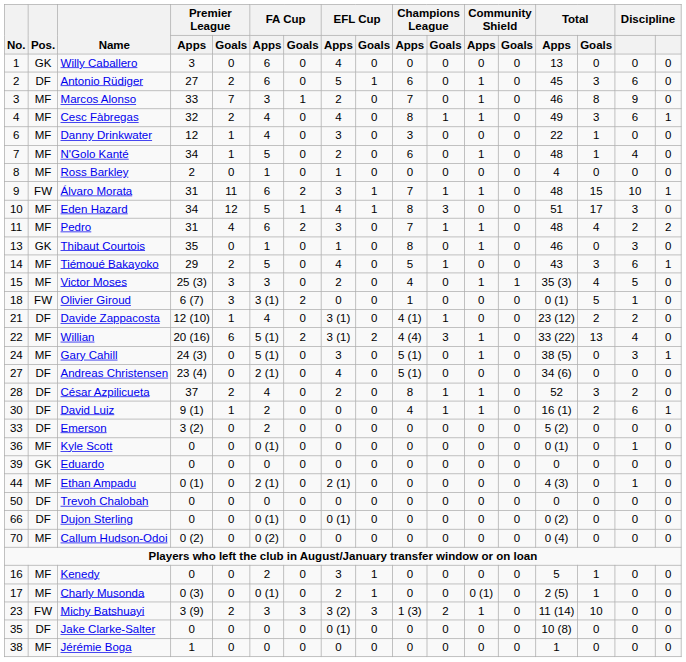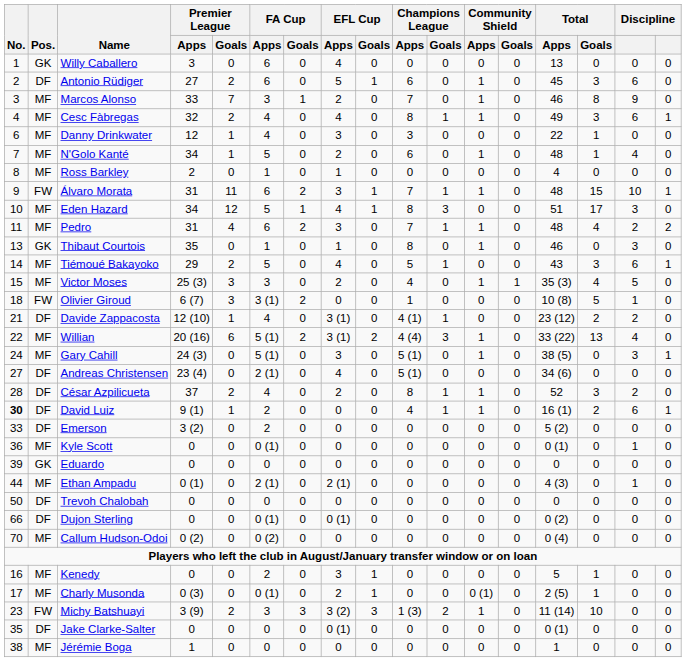 <table class="wikitable" style="text-align:center">
 <tr>
 <th rowspan="2" style="vertical-align:bottom;">No.</th>
 <th rowspan="2" style="vertical-align:bottom;">Pos.</th>
 <th rowspan="2" style="vertical-align:bottom;">Name</th>
 <th colspan="2" style="width:85px;">Premier League</th>
 <th colspan="2" style="width:85px;">FA Cup</th>
 <th colspan="2" style="width:85px;">EFL Cup</th>
 <th colspan="2" style="width:85px;">Champions League</th>
 <th colspan="2" style="width:85px;">Community Shield</th>
 <th colspan="2" style="width:85px;">Total</th>
 <th colspan="2" style="width:85px;">Discipline</th>
 </tr>
 <tr>
 <th>Apps</th>
 <th>Goals</th>
 <th>Apps</th>
 <th>Goals</th>
 <th>Apps</th>
 <th>Goals</th>
 <th>Apps</th>
 <th>Goals</th>
 <th>Apps</th>
 <th>Goals</th>
 <th>Apps</th>
 <th>Goals</th>
 <th></th>
 <th></th>
 </tr>
 <tr>
 <td>1</td>
 <td>GK</td>
 <td align="left"> <a href='#'>Willy Caballero</a></td>
 <td>3</td>
 <td>0</td>
 <td>6</td>
 <td>0</td>
 <td>4</td>
 <td>0</td>
 <td>0</td>
 <td>0</td>
 <td>0</td>
 <td>0</td>
 <td>13</td>
 <td>0</td>
 <td>0</td>
 <td>0</td>
 </tr>
 <tr>
 <td>2</td>
 <td>DF</td>
 <td align="left"> <a href='#'>Antonio Rüdiger</a></td>
 <td>27</td>
 <td>2</td>
 <td>6</td>
 <td>0</td>
 <td>5</td>
 <td>1</td>
 <td>6</td>
 <td>0</td>
 <td>1</td>
 <td>0</td>
 <td>45</td>
 <td>3</td>
 <td>6</td>
 <td>0</td>
 </tr>
 <tr>
 <td>3</td>
 <td>MF</td>
 <td align="left"> <a href='#'>Marcos Alonso</a></td>
 <td>33</td>
 <td>7</td>
 <td>3</td>
 <td>1</td>
 <td>2</td>
 <td>0</td>
 <td>7</td>
 <td>0</td>
 <td>1</td>
 <td>0</td>
 <td>46</td>
 <td>8</td>
 <td>9</td>
 <td>0</td>
 </tr>
 <tr>
 <td>4</td>
 <td>MF</td>
 <td align="left"> <a href='#'>Cesc Fàbregas</a></td>
 <td>32</td>
 <td>2</td>
 <td>4</td>
 <td>0</td>
 <td>4</td>
 <td>0</td>
 <td>8</td>
 <td>1</td>
 <td>1</td>
 <td>0</td>
 <td>49</td>
 <td>3</td>
 <td>6</td>
 <td>1</td>
 </tr>
 <tr>
 <td>6</td>
 <td>MF</td>
 <td align="left"> <a href='#'>Danny Drinkwater</a></td>
 <td>12</td>
 <td>1</td>
 <td>4</td>
 <td>0</td>
 <td>3</td>
 <td>0</td>
 <td>3</td>
 <td>0</td>
 <td>0</td>
 <td>0</td>
 <td>22</td>
 <td>1</td>
 <td>0</td>
 <td>0</td>
 </tr>
 <tr>
 <td>7</td>
 <td>MF</td>
 <td align="left"> <a href='#'>N'Golo Kanté</a></td>
 <td>34</td>
 <td>1</td>
 <td>5</td>
 <td>0</td>
 <td>2</td>
 <td>0</td>
 <td>6</td>
 <td>0</td>
 <td>1</td>
 <td>0</td>
 <td>48</td>
 <td>1</td>
 <td>4</td>
 <td>0</td>
 </tr>
 <tr>
 <td>8</td>
 <td>MF</td>
 <td align="left"> <a href='#'>Ross Barkley</a></td>
 <td>2</td>
 <td>0</td>
 <td>1</td>
 <td>0</td>
 <td>1</td>
 <td>0</td>
 <td>0</td>
 <td>0</td>
 <td>0</td>
 <td>0</td>
 <td>4</td>
 <td>0</td>
 <td>0</td>
 <td>0</td>
 </tr>
 <tr>
 <td>9</td>
 <td>FW</td>
 <td align="left"> <a href='#'>Álvaro Morata</a></td>
 <td>31</td>
 <td>11</td>
 <td>6</td>
 <td>2</td>
 <td>3</td>
 <td>1</td>
 <td>7</td>
 <td>1</td>
 <td>1</td>
 <td>0</td>
 <td>48</td>
 <td>15</td>
 <td>10</td>
 <td>1</td>
 </tr>
 <tr>
 <td>10</td>
 <td>MF</td>
 <td align="left"> <a href='#'>Eden Hazard</a></td>
 <td>34</td>
 <td>12</td>
 <td>5</td>
 <td>1</td>
 <td>4</td>
 <td>1</td>
 <td>8</td>
 <td>3</td>
 <td>0</td>
 <td>0</td>
 <td>51</td>
 <td>17</td>
 <td>3</td>
 <td>0</td>
 </tr>
 <tr>
 <td>11</td>
 <td>MF</td>
 <td align="left"> <a href='#'>Pedro</a></td>
 <td>31</td>
 <td>4</td>
 <td>6</td>
 <td>2</td>
 <td>3</td>
 <td>0</td>
 <td>7</td>
 <td>1</td>
 <td>1</td>
 <td>0</td>
 <td>48</td>
 <td>4</td>
 <td>2</td>
 <td>2</td>
 </tr>
 <tr>
 <td>13</td>
 <td>GK</td>
 <td align="left"> <a href='#'>Thibaut Courtois</a></td>
 <td>35</td>
 <td>0</td>
 <td>1</td>
 <td>0</td>
 <td>1</td>
 <td>0</td>
 <td>8</td>
 <td>0</td>
 <td>1</td>
 <td>0</td>
 <td>46</td>
 <td>0</td>
 <td>3</td>
 <td>0</td>
 </tr>
 <tr>
 <td>14</td>
 <td>MF</td>
 <td align="left"> <a href='#'>Tiémoué Bakayoko</a></td>
 <td>29</td>
 <td>2</td>
 <td>5</td>
 <td>0</td>
 <td>4</td>
 <td>0</td>
 <td>5</td>
 <td>1</td>
 <td>0</td>
 <td>0</td>
 <td>43</td>
 <td>3</td>
 <td>6</td>
 <td>1</td>
 </tr>
 <tr>
 <td>15</td>
 <td>MF</td>
 <td align="left"> <a href='#'>Victor Moses</a></td>
 <td>25 (3)</td>
 <td>3</td>
 <td>3</td>
 <td>0</td>
 <td>2</td>
 <td>0</td>
 <td>4</td>
 <td>0</td>
 <td>1</td>
 <td>1</td>
 <td>35 (3)</td>
 <td>4</td>
 <td>5</td>
 <td>0</td>
 </tr>
 <tr>
 <td>18</td>
 <td>FW</td>
 <td align="left"> <a href='#'>Olivier Giroud</a></td>
 <td>6 (7)</td>
 <td>3</td>
 <td>3 (1)</td>
 <td>2</td>
 <td>0</td>
 <td>0</td>
 <td>1</td>
 <td>0</td>
 <td>0</td>
 <td>0</td>
-<td>0 (1)</td>
+<td>10 (8)</td>
 <td>5</td>
 <td>1</td>
 <td>0</td>
 </tr>
 <tr>
 <td>21</td>
 <td>DF</td>
 <td align="left"> <a href='#'>Davide Zappacosta</a></td>
 <td>12 (10)</td>
 <td>1</td>
 <td>4</td>
 <td>0</td>
 <td>3 (1)</td>
 <td>0</td>
 <td>4 (1)</td>
 <td>1</td>
 <td>0</td>
 <td>0</td>
 <td>23 (12)</td>
 <td>2</td>
 <td>2</td>
 <td>0</td>
 </tr>
 <tr>
 <td>22</td>
 <td>MF</td>
 <td align="left"> <a href='#'>Willian</a></td>
 <td>20 (16)</td>
 <td>6</td>
 <td>5 (1)</td>
 <td>2</td>
 <td>3 (1)</td>
 <td>2</td>
 <td>4 (4)</td>
 <td>3</td>
 <td>1</td>
 <td>0</td>
 <td>33 (22)</td>
 <td>13</td>
 <td>4</td>
 <td>0</td>
 </tr>
 <tr>
 <td>24</td>
 <td>MF</td>
 <td align="left"> <a href='#'>Gary Cahill</a></td>
 <td>24 (3)</td>
 <td>0</td>
 <td>5 (1)</td>
 <td>0</td>
 <td>3</td>
 <td>0</td>
 <td>5 (1)</td>
 <td>0</td>
 <td>1</td>
 <td>0</td>
 <td>38 (5)</td>
 <td>0</td>
 <td>3</td>
 <td>1</td>
 </tr>
 <tr>
 <td>27</td>
 <td>DF</td>
 <td align="left"> <a href='#'>Andreas Christensen</a></td>
 <td>23 (4)</td>
 <td>0</td>
 <td>2 (1)</td>
 <td>0</td>
 <td>4</td>
 <td>0</td>
 <td>5 (1)</td>
 <td>0</td>
 <td>0</td>
 <td>0</td>
 <td>34 (6)</td>
 <td>0</td>
 <td>0</td>
 <td>0</td>
 </tr>
 <tr>
 <td>28</td>
 <td>DF</td>
 <td align="left"> <a href='#'>César Azpilicueta</a></td>
 <td>37</td>
 <td>2</td>
 <td>4</td>
 <td>0</td>
 <td>2</td>
 <td>0</td>
 <td>8</td>
 <td>1</td>
 <td>1</td>
 <td>0</td>
 <td>52</td>
 <td>3</td>
 <td>2</td>
 <td>0</td>
 </tr>
 <tr>
-<td>30</td>
+<td><strong>30</strong></td>
 <td>DF</td>
 <td align="left"> <a href='#'>David Luiz</a></td>
 <td>9 (1)</td>
 <td>1</td>
 <td>2</td>
 <td>0</td>
 <td>0</td>
 <td>0</td>
 <td>4</td>
 <td>1</td>
 <td>1</td>
 <td>0</td>
 <td>16 (1)</td>
 <td>2</td>
 <td>6</td>
 <td>1</td>
 </tr>
 <tr>
 <td>33</td>
 <td>DF</td>
 <td align="left"> <a href='#'>Emerson</a></td>
 <td>3 (2)</td>
 <td>0</td>
 <td>2</td>
 <td>0</td>
 <td>0</td>
 <td>0</td>
 <td>0</td>
 <td>0</td>
 <td>0</td>
 <td>0</td>
 <td>5 (2)</td>
 <td>0</td>
 <td>0</td>
 <td>0</td>
 </tr>
 <tr>
 <td>36</td>
 <td>MF</td>
 <td align="left"> <a href='#'>Kyle Scott</a></td>
 <td>0</td>
 <td>0</td>
 <td>0 (1)</td>
 <td>0</td>
 <td>0</td>
 <td>0</td>
 <td>0</td>
 <td>0</td>
 <td>0</td>
 <td>0</td>
 <td>0 (1)</td>
 <td>0</td>
 <td>1</td>
 <td>0</td>
 </tr>
 <tr>
 <td>39</td>
 <td>GK</td>
 <td align="left"> <a href='#'>Eduardo</a></td>
 <td>0</td>
 <td>0</td>
 <td>0</td>
 <td>0</td>
 <td>0</td>
 <td>0</td>
 <td>0</td>
 <td>0</td>
 <td>0</td>
 <td>0</td>
 <td>0</td>
 <td>0</td>
 <td>0</td>
 <td>0</td>
 </tr>
 <tr>
 <td>44</td>
 <td>MF</td>
 <td align="left"> <a href='#'>Ethan Ampadu</a></td>
 <td>0 (1)</td>
 <td>0</td>
 <td>2 (1)</td>
 <td>0</td>
 <td>2 (1)</td>
 <td>0</td>
 <td>0</td>
 <td>0</td>
 <td>0</td>
 <td>0</td>
 <td>4 (3)</td>
 <td>0</td>
 <td>1</td>
 <td>0</td>
 </tr>
 <tr>
 <td>50</td>
 <td>DF</td>
 <td align="left"> <a href='#'>Trevoh Chalobah</a></td>
 <td>0</td>
 <td>0</td>
 <td>0</td>
 <td>0</td>
 <td>0</td>
 <td>0</td>
 <td>0</td>
 <td>0</td>
 <td>0</td>
 <td>0</td>
 <td>0</td>
 <td>0</td>
 <td>0</td>
 <td>0</td>
 </tr>
 <tr>
 <td>66</td>
 <td>DF</td>
 <td align="left"> <a href='#'>Dujon Sterling</a></td>
 <td>0</td>
 <td>0</td>
 <td>0 (1)</td>
 <td>0</td>
 <td>0 (1)</td>
 <td>0</td>
 <td>0</td>
 <td>0</td>
 <td>0</td>
 <td>0</td>
 <td>0 (2)</td>
 <td>0</td>
 <td>0</td>
 <td>0</td>
 </tr>
 <tr>
 <td>70</td>
 <td>MF</td>
 <td align="left"> <a href='#'>Callum Hudson-Odoi</a></td>
 <td>0 (2)</td>
 <td>0</td>
 <td>0 (2)</td>
 <td>0</td>
 <td>0</td>
 <td>0</td>
 <td>0</td>
 <td>0</td>
 <td>0</td>
 <td>0</td>
 <td>0 (4)</td>
 <td>0</td>
 <td>0</td>
 <td>0</td>
 </tr>
 <tr>
 <td colspan="17"><strong>Players who left the club in August/January transfer window or on loan</strong></td>
 </tr>
 <tr>
 <td>16</td>
 <td>MF</td>
 <td align="left"> <a href='#'>Kenedy</a></td>
 <td>0</td>
 <td>0</td>
 <td>2</td>
 <td>0</td>
 <td>3</td>
 <td>1</td>
 <td>0</td>
 <td>0</td>
 <td>0</td>
 <td>0</td>
 <td>5</td>
 <td>1</td>
 <td>0</td>
 <td>0</td>
 </tr>
 <tr>
 <td>17</td>
 <td>MF</td>
 <td align="left"> <a href='#'>Charly Musonda</a></td>
 <td>0 (3)</td>
 <td>0</td>
 <td>0 (1)</td>
 <td>0</td>
 <td>2</td>
 <td>1</td>
 <td>0</td>
 <td>0</td>
 <td>0 (1)</td>
 <td>0</td>
 <td>2 (5)</td>
 <td>1</td>
 <td>0</td>
 <td>0</td>
 </tr>
 <tr>
 <td>23</td>
 <td>FW</td>
 <td align="left"> <a href='#'>Michy Batshuayi</a></td>
 <td>3 (9)</td>
 <td>2</td>
 <td>3</td>
 <td>3</td>
 <td>3 (2)</td>
 <td>3</td>
 <td>1 (3)</td>
 <td>2</td>
 <td>1</td>
 <td>0</td>
 <td>11 (14)</td>
 <td>10</td>
 <td>0</td>
 <td>0</td>
 </tr>
 <tr>
 <td>35</td>
 <td>DF</td>
 <td align="left"> <a href='#'>Jake Clarke-Salter</a></td>
 <td>0</td>
 <td>0</td>
 <td>0</td>
 <td>0</td>
 <td>0 (1)</td>
 <td>0</td>
 <td>0</td>
 <td>0</td>
 <td>0</td>
 <td>0</td>
-<td>10 (8)</td>
+<td>0 (1)</td>
 <td>0</td>
 <td>0</td>
 <td>0</td>
 </tr>
 <tr>
 <td>38</td>
 <td>MF</td>
 <td align="left"> <a href='#'>Jérémie Boga</a></td>
 <td>1</td>
 <td>0</td>
 <td>0</td>
 <td>0</td>
 <td>0</td>
 <td>0</td>
 <td>0</td>
 <td>0</td>
 <td>0</td>
 <td>0</td>
 <td>1</td>
 <td>0</td>
 <td>0</td>
 <td>0</td>
 </tr>
 </table>
